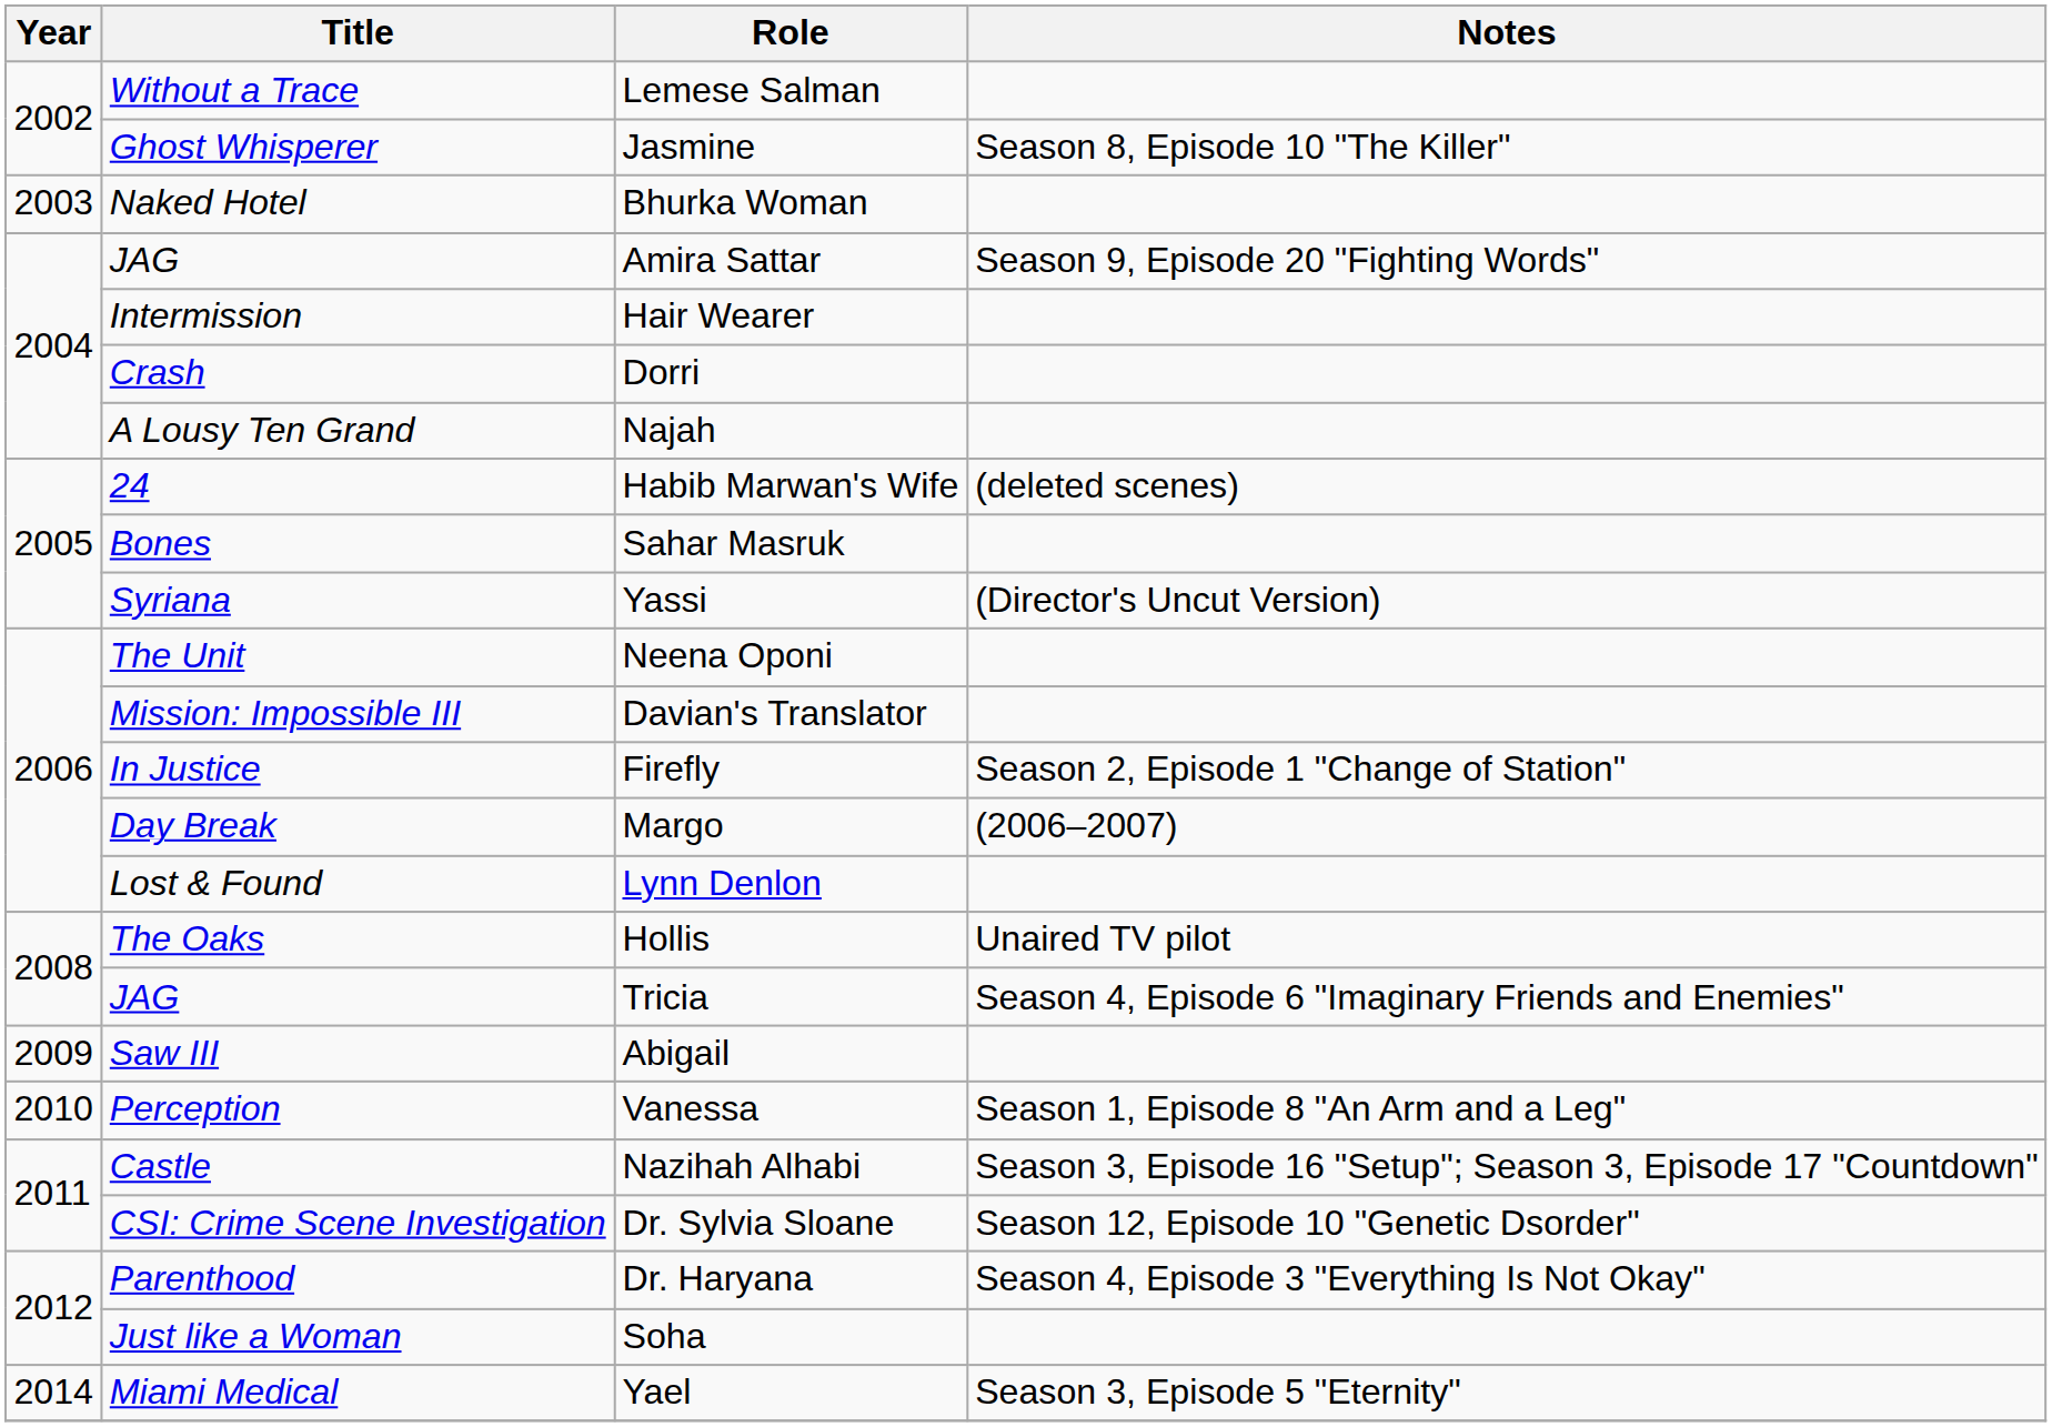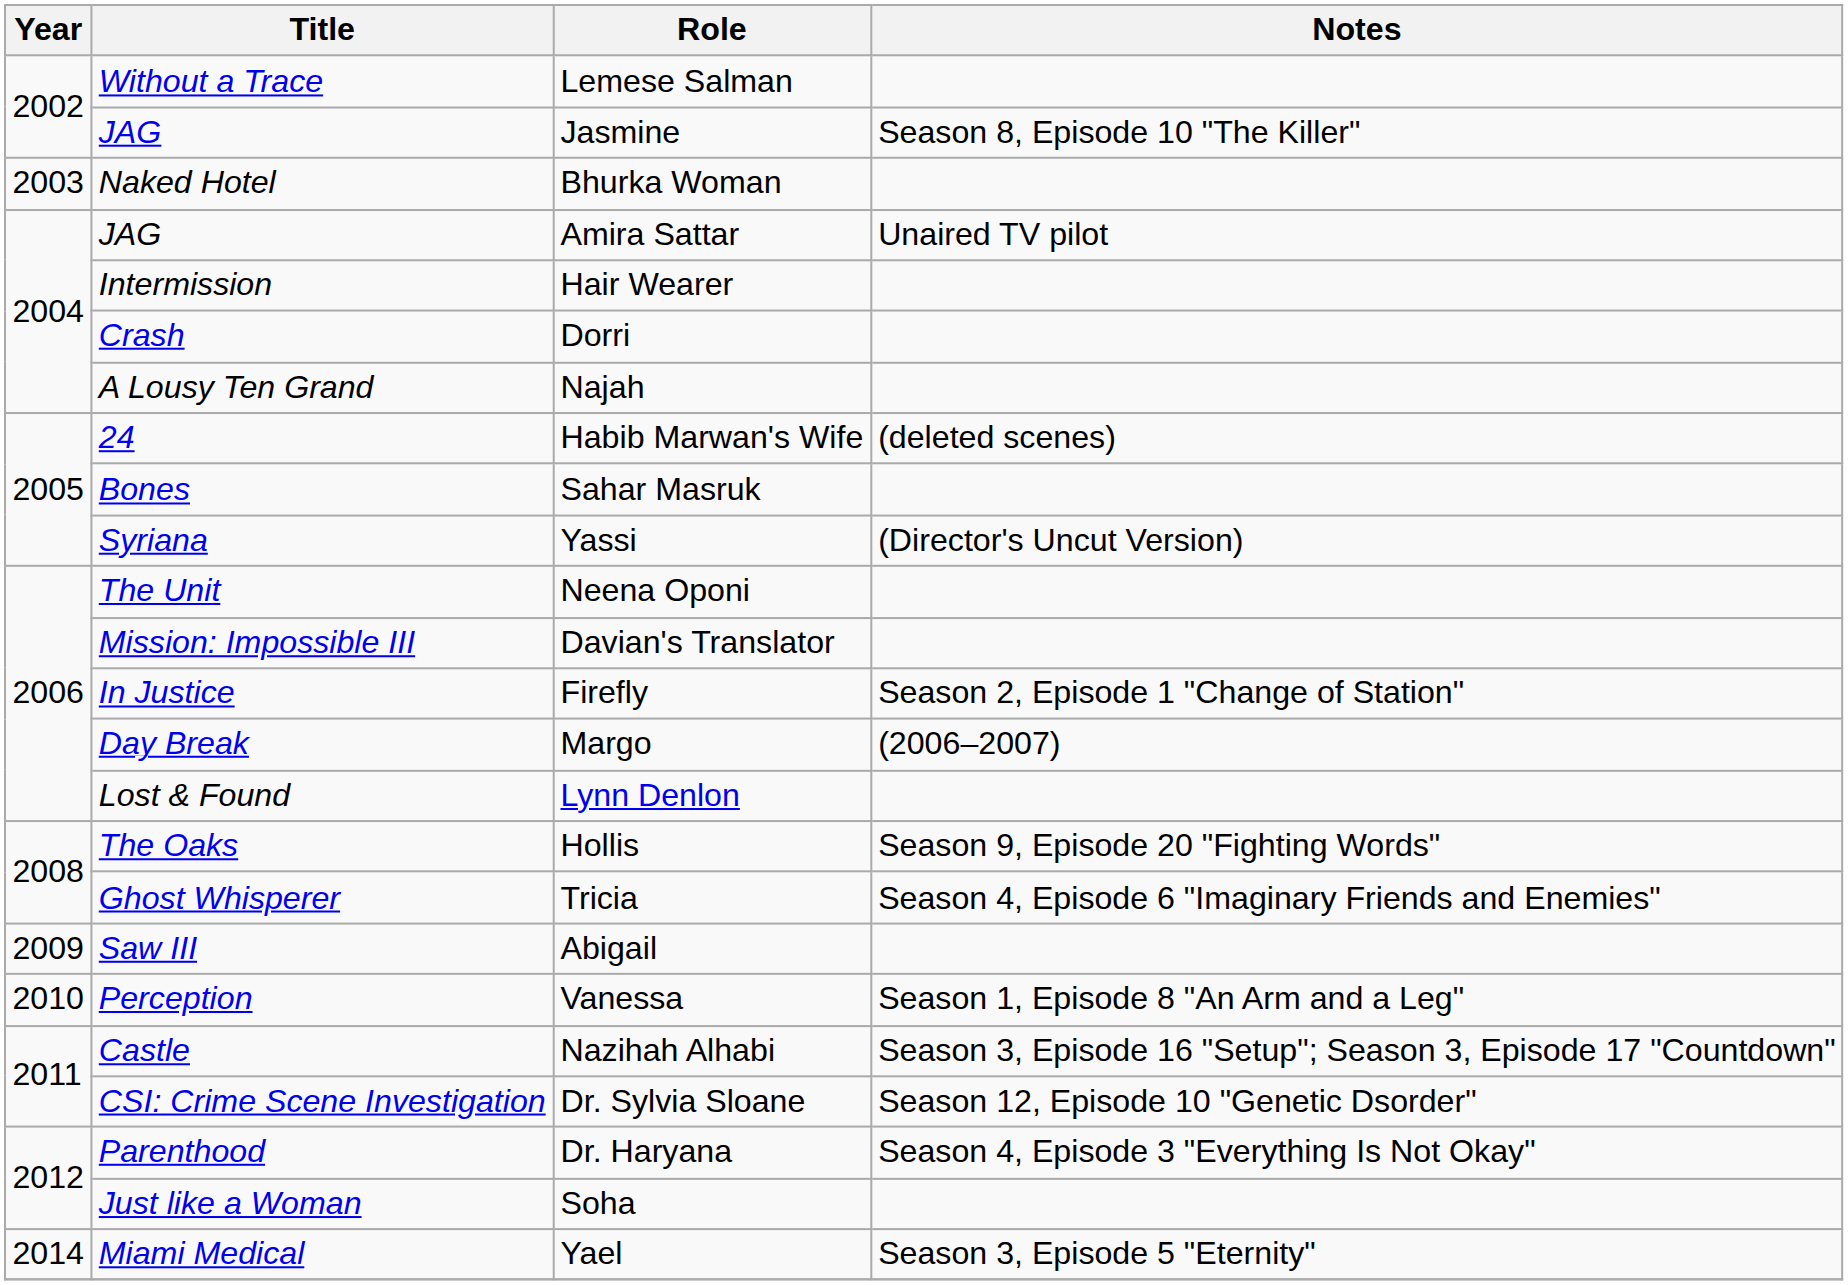 <table class="wikitable">
 <tr>
 <th>Year</th>
 <th>Title</th>
 <th>Role</th>
 <th>Notes</th>
 </tr>
 <tr>
 <td rowspan="2">2002</td>
 <td><em><a href='#'>Without a Trace</a></em></td>
 <td>Lemese Salman</td>
 <td></td>
 </tr>
 <tr>
-<td><em><a href='#'>Ghost Whisperer</a></em></td>
+<td><em><a href='#'>JAG</a></em></td>
 <td>Jasmine</td>
 <td>Season 8, Episode 10 "The Killer"</td>
 </tr>
 <tr>
 <td>2003</td>
 <td><em>Naked Hotel</em></td>
 <td>Bhurka Woman</td>
 <td></td>
 </tr>
 <tr>
 <td rowspan="4">2004</td>
 <td><em>JAG</em></td>
 <td>Amira Sattar</td>
-<td>Season 9, Episode 20 "Fighting Words"</td>
+<td>Unaired TV pilot</td>
 </tr>
 <tr>
 <td><em>Intermission</em></td>
 <td>Hair Wearer</td>
 <td></td>
 </tr>
 <tr>
 <td><em><a href='#'>Crash</a></em></td>
 <td>Dorri</td>
 <td></td>
 </tr>
 <tr>
 <td><em>A Lousy Ten Grand</em></td>
 <td>Najah</td>
 <td></td>
 </tr>
 <tr>
 <td rowspan="3">2005</td>
 <td><em><a href='#'>24</a></em></td>
 <td>Habib Marwan's Wife</td>
 <td>(deleted scenes)</td>
 </tr>
 <tr>
 <td><em><a href='#'>Bones</a></em></td>
 <td>Sahar Masruk</td>
 <td></td>
 </tr>
 <tr>
 <td><em><a href='#'>Syriana</a></em></td>
 <td>Yassi</td>
 <td>(Director's Uncut Version)</td>
 </tr>
 <tr>
 <td rowspan="5">2006</td>
 <td><em><a href='#'>The Unit</a></em></td>
 <td>Neena Oponi</td>
 <td></td>
 </tr>
 <tr>
 <td><em><a href='#'>Mission: Impossible III</a></em></td>
 <td>Davian's Translator</td>
 <td></td>
 </tr>
 <tr>
 <td><em><a href='#'>In Justice</a></em></td>
 <td>Firefly</td>
 <td>Season 2, Episode 1 "Change of Station"</td>
 </tr>
 <tr>
 <td><em><a href='#'>Day Break</a></em></td>
 <td>Margo</td>
 <td>(2006–2007)</td>
 </tr>
 <tr>
 <td><em>Lost & Found</em></td>
 <td><a href='#'>Lynn Denlon</a></td>
 <td></td>
 </tr>
 <tr>
 <td rowspan="2">2008</td>
 <td><em><a href='#'>The Oaks</a></em></td>
 <td>Hollis</td>
-<td>Unaired TV pilot</td>
+<td>Season 9, Episode 20 "Fighting Words"</td>
 </tr>
 <tr>
-<td><em><a href='#'>JAG</a></em></td>
+<td><em><a href='#'>Ghost Whisperer</a></em></td>
 <td>Tricia</td>
 <td>Season 4, Episode 6 "Imaginary Friends and Enemies"</td>
 </tr>
 <tr>
 <td>2009</td>
 <td><em><a href='#'>Saw III</a></em></td>
 <td>Abigail</td>
 <td></td>
 </tr>
 <tr>
 <td>2010</td>
 <td><em><a href='#'>Perception</a></em></td>
 <td>Vanessa</td>
 <td>Season 1, Episode 8 "An Arm and a Leg"</td>
 </tr>
 <tr>
 <td rowspan="2">2011</td>
 <td><em><a href='#'>Castle</a></em></td>
 <td>Nazihah Alhabi</td>
 <td>Season 3, Episode 16 "Setup"; Season 3, Episode 17 "Countdown"</td>
 </tr>
 <tr>
 <td><em><a href='#'>CSI: Crime Scene Investigation</a></em></td>
 <td>Dr. Sylvia Sloane</td>
 <td>Season 12, Episode 10 "Genetic Dsorder"</td>
 </tr>
 <tr>
 <td rowspan="2">2012</td>
 <td><em><a href='#'>Parenthood</a></em></td>
 <td>Dr. Haryana</td>
 <td>Season 4, Episode 3 "Everything Is Not Okay"</td>
 </tr>
 <tr>
 <td><em><a href='#'>Just like a Woman</a></em></td>
 <td>Soha</td>
 <td></td>
 </tr>
 <tr>
 <td rowspan="1">2014</td>
 <td><em><a href='#'>Miami Medical</a></em></td>
 <td>Yael</td>
 <td>Season 3, Episode 5 "Eternity"</td>
 </tr>
 <tr>
 </tr>
 </table>
